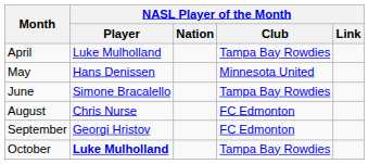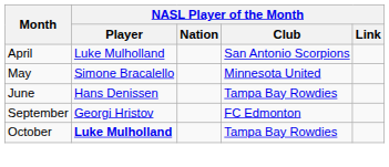 <table class="wikitable">
 <tr>
 <th rowspan="2">Month</th>
 <th colspan="4"><a href='#'>NASL Player of the Month</a></th>
 </tr>
 <tr>
 <th>Player</th>
 <th>Nation</th>
 <th>Club</th>
 <th>Link</th>
 </tr>
 <tr>
 <td>April</td>
 <td><a href='#'>Luke Mulholland</a></td>
 <td></td>
-<td><a href='#'>Tampa Bay Rowdies</a></td>
+<td><a href='#'>San Antonio Scorpions</a></td>
 <td></td>
 </tr>
 <tr>
 <td>May</td>
-<td><a href='#'>Hans Denissen</a></td>
+<td><a href='#'>Simone Bracalello</a></td>
 <td></td>
 <td><a href='#'>Minnesota United</a></td>
 <td></td>
 </tr>
 <tr>
 <td>June</td>
-<td><a href='#'>Simone Bracalello</a></td>
+<td><a href='#'>Hans Denissen</a></td>
 <td></td>
 <td><a href='#'>Tampa Bay Rowdies</a></td>
-<td></td>
-</tr>
-<tr>
-<td>August</td>
-<td><a href='#'>Chris Nurse</a></td>
-<td></td>
-<td><a href='#'>FC Edmonton</a></td>
 <td></td>
 </tr>
 <tr>
 <td>September</td>
 <td><a href='#'>Georgi Hristov</a></td>
 <td></td>
 <td><a href='#'>FC Edmonton</a></td>
 <td></td>
 </tr>
 <tr>
 <td>October</td>
 <td><strong><a href='#'>Luke Mulholland</a></strong></td>
 <td></td>
 <td><a href='#'>Tampa Bay Rowdies</a></td>
 <td></td>
 </tr>
 </table>
